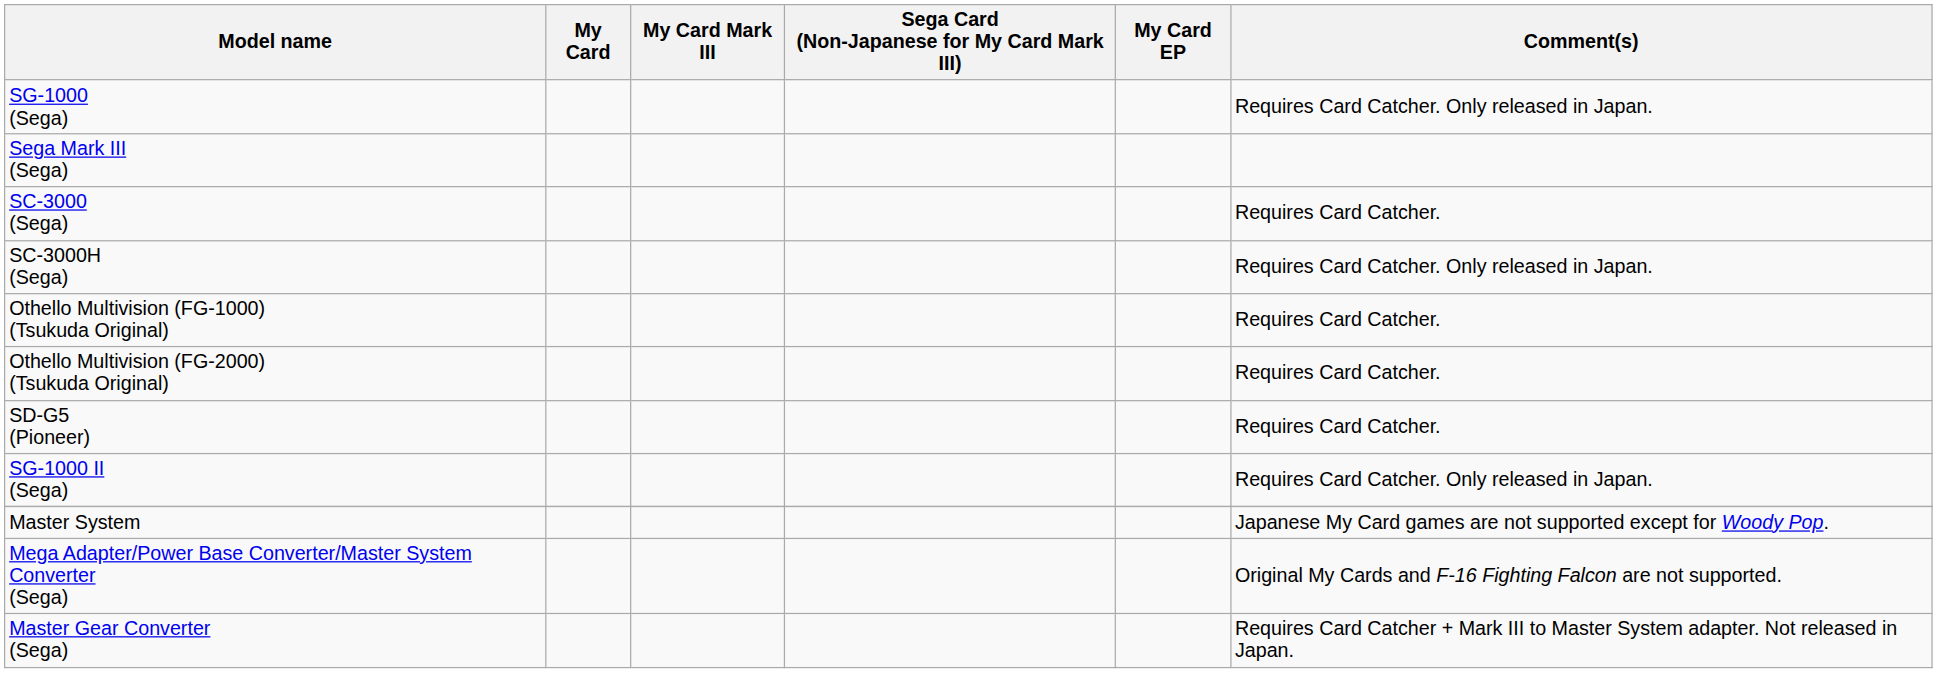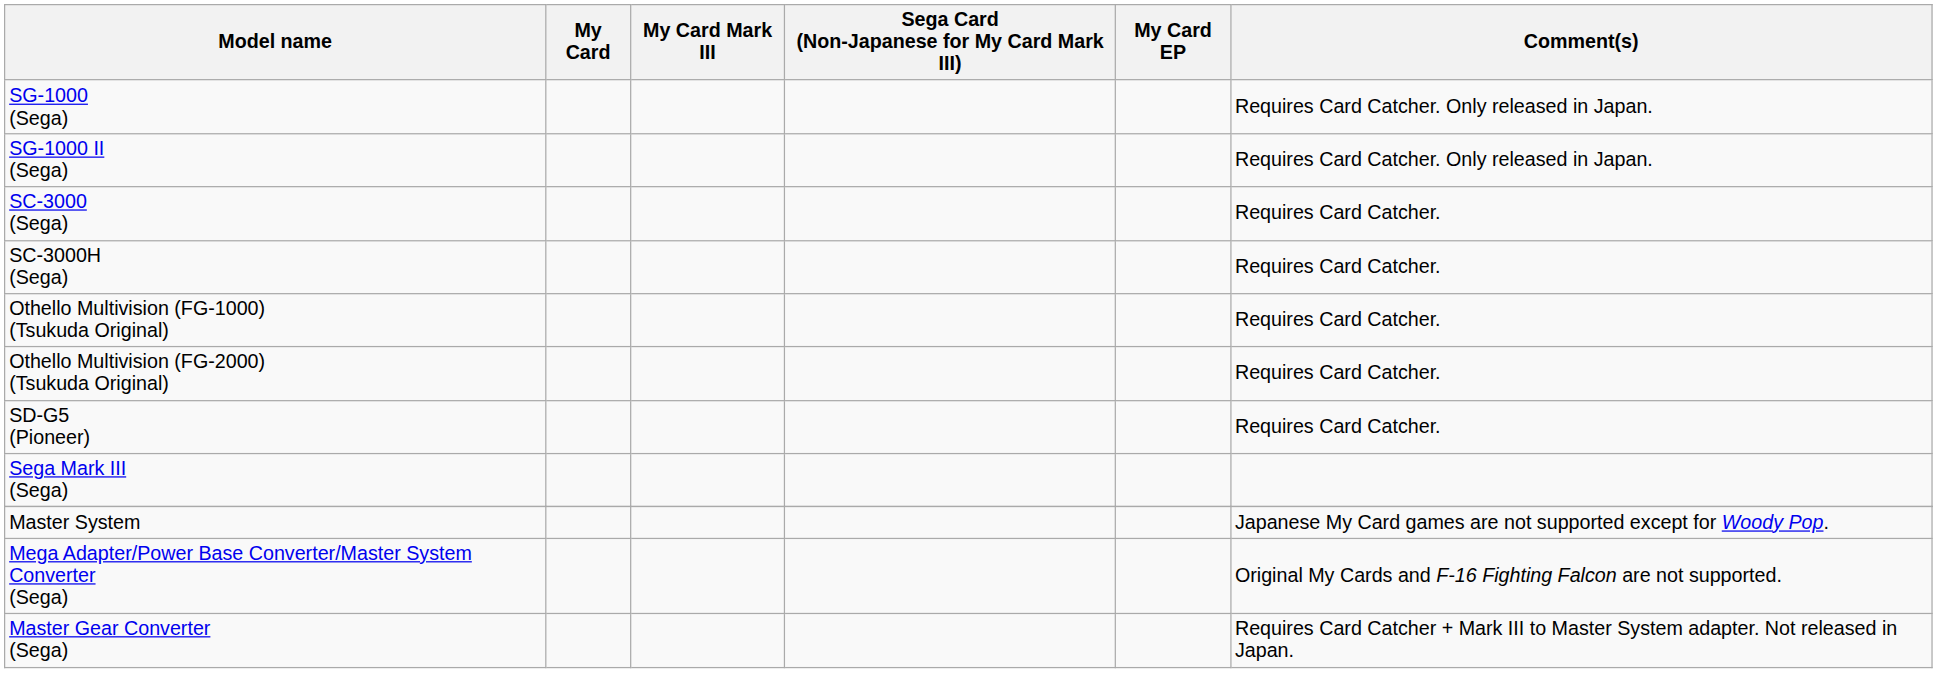 <table class="wikitable">
 <tr>
 <th>Model name</th>
 <th>My Card</th>
 <th>My Card Mark III</th>
 <th>Sega Card<br>(Non-Japanese for My Card Mark III)</th>
 <th>My Card EP</th>
 <th>Comment(s)</th>
 </tr>
 <tr>
 <td><a href='#'>SG-1000</a><br>(Sega)</td>
 <td></td>
 <td></td>
 <td></td>
 <td></td>
 <td>Requires Card Catcher. Only released in Japan.</td>
 </tr>
 <tr>
-<td><a href='#'>Sega Mark III</a><br>(Sega)</td>
+<td><a href='#'>SG-1000 II</a><br>(Sega)</td>
 <td></td>
 <td></td>
 <td></td>
 <td></td>
-<td></td>
+<td>Requires Card Catcher. Only released in Japan.</td>
 </tr>
 <tr>
 <td><a href='#'>SC-3000</a><br>(Sega)</td>
 <td></td>
 <td></td>
 <td></td>
 <td></td>
 <td>Requires Card Catcher.</td>
 </tr>
 <tr>
 <td>SC-3000H<br>(Sega)</td>
 <td></td>
 <td></td>
 <td></td>
 <td></td>
-<td>Requires Card Catcher. Only released in Japan.</td>
+<td>Requires Card Catcher.</td>
 </tr>
 <tr>
 <td>Othello Multivision (FG-1000)<br>(Tsukuda Original)</td>
 <td></td>
 <td></td>
 <td></td>
 <td></td>
 <td>Requires Card Catcher.</td>
 </tr>
 <tr>
 <td>Othello Multivision (FG-2000)<br>(Tsukuda Original)</td>
 <td></td>
 <td></td>
 <td></td>
 <td></td>
 <td>Requires Card Catcher.</td>
 </tr>
 <tr>
 <td>SD-G5<br>(Pioneer)</td>
 <td></td>
 <td></td>
 <td></td>
 <td></td>
 <td>Requires Card Catcher.</td>
 </tr>
 <tr>
-<td><a href='#'>SG-1000 II</a><br>(Sega)</td>
+<td><a href='#'>Sega Mark III</a><br>(Sega)</td>
 <td></td>
 <td></td>
 <td></td>
 <td></td>
-<td>Requires Card Catcher. Only released in Japan.</td>
+<td></td>
 </tr>
 <tr>
 </tr>
 <tr>
 <td>Master System</td>
 <td></td>
 <td></td>
 <td></td>
 <td></td>
 <td>Japanese My Card games are not supported except for <em><a href='#'>Woody Pop</a></em>.</td>
 </tr>
 <tr>
 <td><a href='#'>Mega Adapter/Power Base Converter/Master System Converter</a><br>(Sega)</td>
 <td></td>
 <td></td>
 <td></td>
 <td></td>
 <td>Original My Cards and <em>F-16 Fighting Falcon</em> are not supported.</td>
 </tr>
 <tr>
 <td><a href='#'>Master Gear Converter</a><br>(Sega)</td>
 <td></td>
 <td></td>
 <td></td>
 <td></td>
 <td>Requires Card Catcher + Mark III to Master System adapter. Not released in Japan.</td>
 </tr>
 </table>
